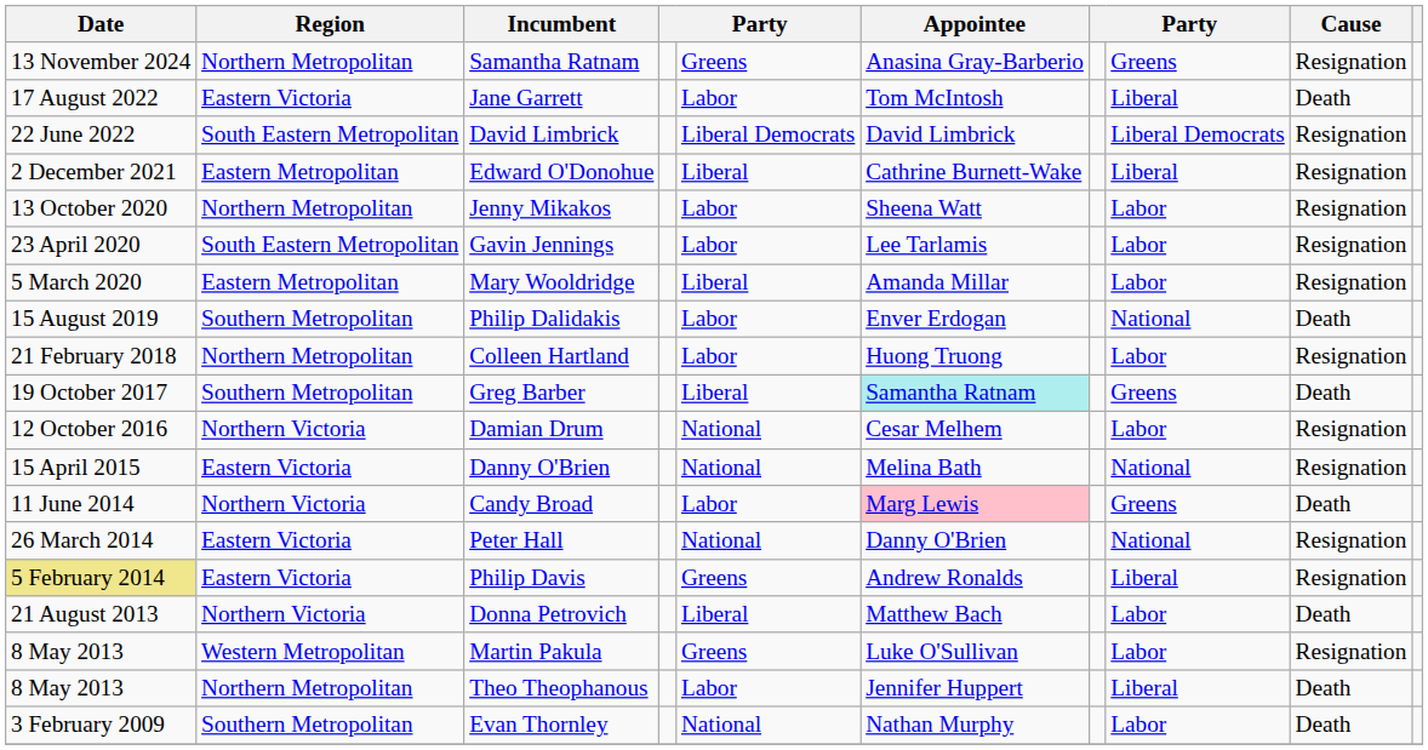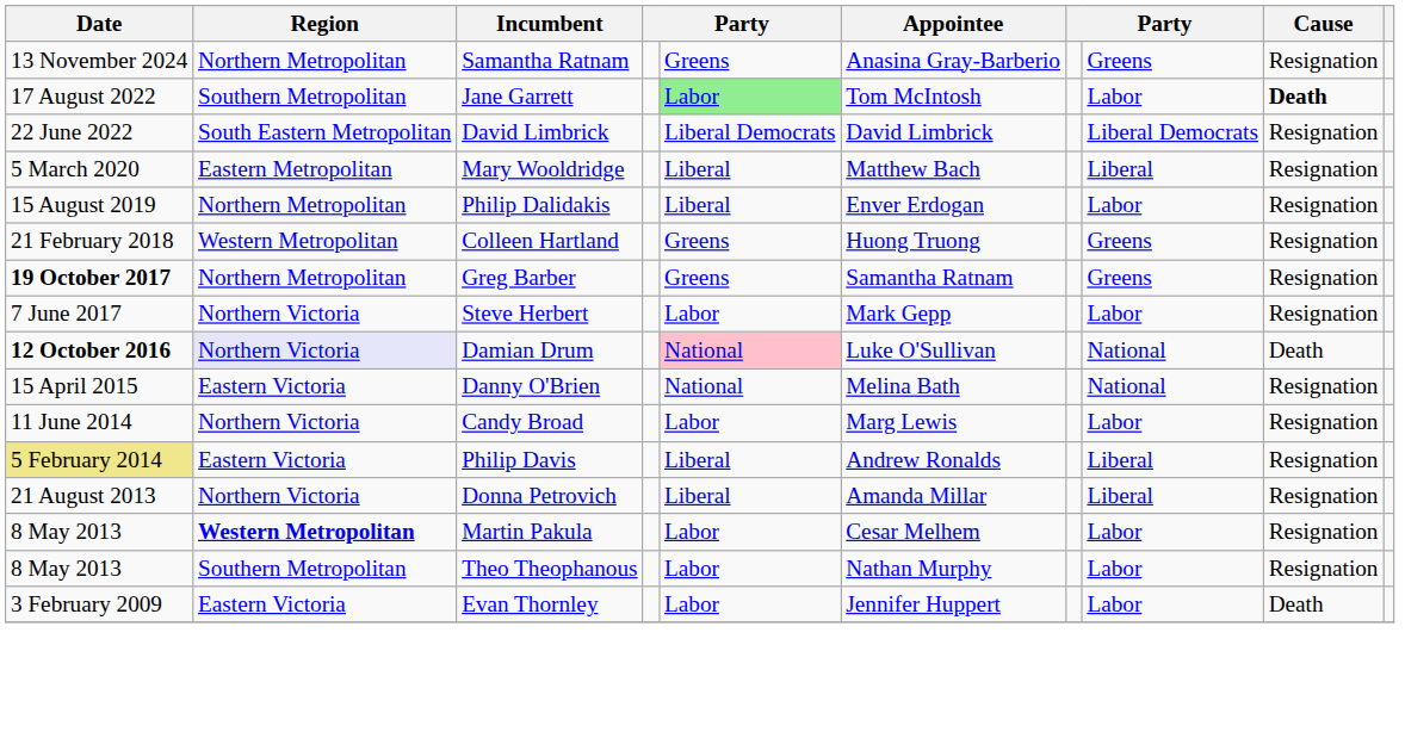 <table class="wikitable">
 <tr>
 <th>Date</th>
 <th>Region</th>
 <th>Incumbent</th>
 <th colspan=2>Party</th>
 <th>Appointee</th>
 <th colspan=2>Party</th>
 <th>Cause</th>
 <th></th>
 </tr>
 <tr>
 <td>13 November 2024</td>
 <td><a href='#'>Northern Metropolitan</a></td>
 <td><a href='#'>Samantha Ratnam</a></td>
 <td> </td>
 <td><a href='#'>Greens</a></td>
 <td><a href='#'>Anasina Gray-Barberio</a></td>
 <td> </td>
 <td><a href='#'>Greens</a></td>
 <td>Resignation</td>
 <td></td>
 </tr>
 <tr>
 <td>17 August 2022</td>
-<td><a href='#'>Eastern Victoria</a></td>
+<td><a href='#'>Southern Metropolitan</a></td>
 <td><a href='#'>Jane Garrett</a></td>
 <td> </td>
-<td><a href='#'>Labor</a></td>
+<td style="background: lightgreen;"><a href='#'>Labor</a></td>
 <td><a href='#'>Tom McIntosh</a></td>
 <td> </td>
-<td><a href='#'>Liberal</a></td>
-<td>Death</td>
+<td><a href='#'>Labor</a></td>
+<td><strong>Death</strong></td>
 <td></td>
 </tr>
 <tr>
 <td>22 June 2022</td>
 <td><a href='#'>South Eastern Metropolitan</a></td>
 <td><a href='#'>David Limbrick</a></td>
 <td> </td>
 <td><a href='#'>Liberal Democrats</a></td>
 <td><a href='#'>David Limbrick</a></td>
 <td> </td>
 <td><a href='#'>Liberal Democrats</a></td>
 <td>Resignation</td>
 <td></td>
 </tr>
 <tr>
-<td>2 December 2021</td>
+<td>5 March 2020</td>
 <td><a href='#'>Eastern Metropolitan</a></td>
-<td><a href='#'>Edward O'Donohue</a></td>
+<td><a href='#'>Mary Wooldridge</a></td>
 <td> </td>
 <td><a href='#'>Liberal</a></td>
-<td><a href='#'>Cathrine Burnett-Wake</a></td>
+<td><a href='#'>Matthew Bach</a></td>
 <td> </td>
 <td><a href='#'>Liberal</a></td>
 <td>Resignation</td>
 <td></td>
 </tr>
 <tr>
-<td>13 October 2020</td>
+<td>15 August 2019</td>
 <td><a href='#'>Northern Metropolitan</a></td>
-<td><a href='#'>Jenny Mikakos</a></td>
+<td><a href='#'>Philip Dalidakis</a></td>
 <td> </td>
-<td><a href='#'>Labor</a></td>
-<td><a href='#'>Sheena Watt</a></td>
+<td><a href='#'>Liberal</a></td>
+<td><a href='#'>Enver Erdogan</a></td>
 <td> </td>
 <td><a href='#'>Labor</a></td>
 <td>Resignation</td>
 <td></td>
 </tr>
 <tr>
-<td>23 April 2020</td>
-<td><a href='#'>South Eastern Metropolitan</a></td>
-<td><a href='#'>Gavin Jennings</a></td>
+<td>21 February 2018</td>
+<td><a href='#'>Western Metropolitan</a></td>
+<td><a href='#'>Colleen Hartland</a></td>
+<td> </td>
+<td><a href='#'>Greens</a></td>
+<td><a href='#'>Huong Truong</a></td>
+<td> </td>
+<td><a href='#'>Greens</a></td>
+<td>Resignation</td>
+<td></td>
+</tr>
+<tr>
+<td><strong>19 October 2017</strong></td>
+<td><a href='#'>Northern Metropolitan</a></td>
+<td><a href='#'>Greg Barber</a></td>
+<td> </td>
+<td><a href='#'>Greens</a></td>
+<td><a href='#'>Samantha Ratnam</a></td>
+<td> </td>
+<td><a href='#'>Greens</a></td>
+<td>Resignation</td>
+<td></td>
+</tr>
+<tr>
+<td>7 June 2017</td>
+<td><a href='#'>Northern Victoria</a></td>
+<td><a href='#'>Steve Herbert</a></td>
 <td> </td>
 <td><a href='#'>Labor</a></td>
-<td><a href='#'>Lee Tarlamis</a></td>
+<td><a href='#'>Mark Gepp</a></td>
 <td> </td>
 <td><a href='#'>Labor</a></td>
 <td>Resignation</td>
 <td></td>
 </tr>
 <tr>
-<td>5 March 2020</td>
-<td><a href='#'>Eastern Metropolitan</a></td>
-<td><a href='#'>Mary Wooldridge</a></td>
+<td><strong>12 October 2016</strong></td>
+<td style="background: lavender;"><a href='#'>Northern Victoria</a></td>
+<td><a href='#'>Damian Drum</a></td>
 <td> </td>
-<td><a href='#'>Liberal</a></td>
-<td><a href='#'>Amanda Millar</a></td>
-<td> </td>
-<td><a href='#'>Labor</a></td>
-<td>Resignation</td>
-<td></td>
-</tr>
-<tr>
-<td>15 August 2019</td>
-<td><a href='#'>Southern Metropolitan</a></td>
-<td><a href='#'>Philip Dalidakis</a></td>
-<td> </td>
-<td><a href='#'>Labor</a></td>
-<td><a href='#'>Enver Erdogan</a></td>
+<td style="background: pink;"><a href='#'>National</a></td>
+<td><a href='#'>Luke O'Sullivan</a></td>
 <td> </td>
 <td><a href='#'>National</a></td>
 <td>Death</td>
-<td></td>
-</tr>
-<tr>
-<td>21 February 2018</td>
-<td><a href='#'>Northern Metropolitan</a></td>
-<td><a href='#'>Colleen Hartland</a></td>
-<td> </td>
-<td><a href='#'>Labor</a></td>
-<td><a href='#'>Huong Truong</a></td>
-<td> </td>
-<td><a href='#'>Labor</a></td>
-<td>Resignation</td>
-<td></td>
-</tr>
-<tr>
-<td>19 October 2017</td>
-<td><a href='#'>Southern Metropolitan</a></td>
-<td><a href='#'>Greg Barber</a></td>
-<td> </td>
-<td><a href='#'>Liberal</a></td>
-<td style="background: paleturquoise;"><a href='#'>Samantha Ratnam</a></td>
-<td> </td>
-<td><a href='#'>Greens</a></td>
-<td>Death</td>
-<td></td>
-</tr>
-<tr>
-<td>12 October 2016</td>
-<td><a href='#'>Northern Victoria</a></td>
-<td><a href='#'>Damian Drum</a></td>
-<td> </td>
-<td><a href='#'>National</a></td>
-<td><a href='#'>Cesar Melhem</a></td>
-<td> </td>
-<td><a href='#'>Labor</a></td>
-<td>Resignation</td>
 <td></td>
 </tr>
 <tr>
 <td>15 April 2015</td>
 <td><a href='#'>Eastern Victoria</a></td>
 <td><a href='#'>Danny O'Brien</a></td>
 <td> </td>
 <td><a href='#'>National</a></td>
 <td><a href='#'>Melina Bath</a></td>
 <td> </td>
 <td><a href='#'>National</a></td>
 <td>Resignation</td>
 <td></td>
 </tr>
 <tr>
 <td>11 June 2014</td>
 <td><a href='#'>Northern Victoria</a></td>
 <td><a href='#'>Candy Broad</a></td>
 <td> </td>
 <td><a href='#'>Labor</a></td>
-<td style="background: pink;"><a href='#'>Marg Lewis</a></td>
+<td><a href='#'>Marg Lewis</a></td>
 <td> </td>
-<td><a href='#'>Greens</a></td>
-<td>Death</td>
-<td></td>
-</tr>
-<tr>
-<td>26 March 2014</td>
-<td><a href='#'>Eastern Victoria</a></td>
-<td><a href='#'>Peter Hall</a></td>
-<td> </td>
-<td><a href='#'>National</a></td>
-<td><a href='#'>Danny O'Brien</a></td>
-<td> </td>
-<td><a href='#'>National</a></td>
+<td><a href='#'>Labor</a></td>
 <td>Resignation</td>
 <td></td>
 </tr>
 <tr>
 <td style="background: khaki;">5 February 2014</td>
 <td><a href='#'>Eastern Victoria</a></td>
 <td><a href='#'>Philip Davis</a></td>
 <td> </td>
-<td><a href='#'>Greens</a></td>
+<td><a href='#'>Liberal</a></td>
 <td><a href='#'>Andrew Ronalds</a></td>
 <td> </td>
 <td><a href='#'>Liberal</a></td>
 <td>Resignation</td>
 <td></td>
 </tr>
 <tr>
 <td>21 August 2013</td>
 <td><a href='#'>Northern Victoria</a></td>
 <td><a href='#'>Donna Petrovich</a></td>
 <td> </td>
 <td><a href='#'>Liberal</a></td>
-<td><a href='#'>Matthew Bach</a></td>
+<td><a href='#'>Amanda Millar</a></td>
 <td> </td>
-<td><a href='#'>Labor</a></td>
-<td>Death</td>
+<td><a href='#'>Liberal</a></td>
+<td>Resignation</td>
 <td></td>
 </tr>
 <tr>
 <td>8 May 2013</td>
-<td><a href='#'>Western Metropolitan</a></td>
+<td><strong><a href='#'>Western Metropolitan</a></strong></td>
 <td><a href='#'>Martin Pakula</a></td>
 <td> </td>
-<td><a href='#'>Greens</a></td>
-<td><a href='#'>Luke O'Sullivan</a></td>
+<td><a href='#'>Labor</a></td>
+<td><a href='#'>Cesar Melhem</a></td>
 <td> </td>
 <td><a href='#'>Labor</a></td>
 <td>Resignation</td>
 <td></td>
 </tr>
 <tr>
 <td>8 May 2013</td>
-<td><a href='#'>Northern Metropolitan</a></td>
+<td><a href='#'>Southern Metropolitan</a></td>
 <td><a href='#'>Theo Theophanous</a></td>
 <td> </td>
 <td><a href='#'>Labor</a></td>
-<td><a href='#'>Jennifer Huppert</a></td>
+<td><a href='#'>Nathan Murphy</a></td>
 <td> </td>
-<td><a href='#'>Liberal</a></td>
-<td>Death</td>
+<td><a href='#'>Labor</a></td>
+<td>Resignation</td>
 <td></td>
 </tr>
 <tr>
 <td>3 February 2009</td>
-<td><a href='#'>Southern Metropolitan</a></td>
+<td><a href='#'>Eastern Victoria</a></td>
 <td><a href='#'>Evan Thornley</a></td>
 <td> </td>
-<td><a href='#'>National</a></td>
-<td><a href='#'>Nathan Murphy</a></td>
+<td><a href='#'>Labor</a></td>
+<td><a href='#'>Jennifer Huppert</a></td>
 <td> </td>
 <td><a href='#'>Labor</a></td>
 <td>Death</td>
 <td></td>
 </tr>
 <tr>
 </tr>
 </table>
